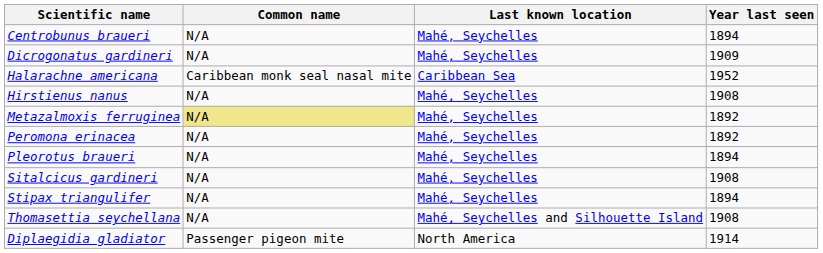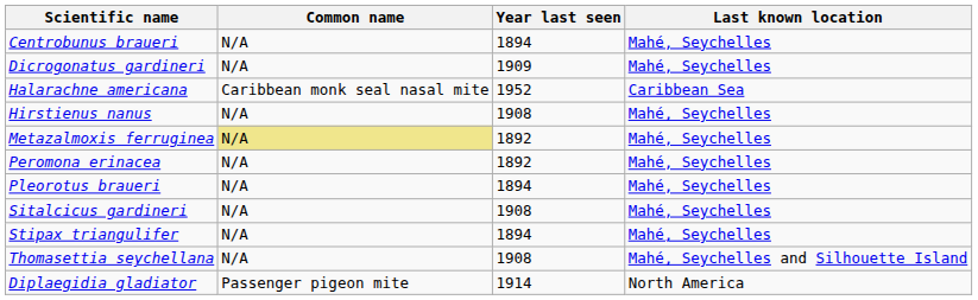 <table class="wikitable sortable">
 <tr>
 <th>Scientific name</th>
 <th>Common name</th>
+<th>Year last seen</th>
 <th>Last known location</th>
-<th>Year last seen</th>
 </tr>
 <tr>
 <td><em><a href='#'>Centrobunus braueri</a></em></td>
 <td>N/A</td>
+<td>1894</td>
 <td><a href='#'>Mahé, Seychelles</a></td>
-<td>1894</td>
 </tr>
 <tr>
 <td><em><a href='#'>Dicrogonatus gardineri</a></em></td>
 <td>N/A</td>
+<td>1909</td>
 <td><a href='#'>Mahé, Seychelles</a></td>
-<td>1909</td>
 </tr>
 <tr>
 <td><em><a href='#'>Halarachne americana</a></em></td>
 <td>Caribbean monk seal nasal mite</td>
+<td>1952</td>
 <td><a href='#'>Caribbean Sea</a></td>
-<td>1952</td>
 </tr>
 <tr>
 <td><em><a href='#'>Hirstienus nanus</a></em></td>
 <td>N/A</td>
+<td>1908</td>
 <td><a href='#'>Mahé, Seychelles</a></td>
-<td>1908</td>
 </tr>
 <tr>
 <td><em><a href='#'>Metazalmoxis ferruginea</a></em></td>
 <td style="background: khaki;">N/A</td>
+<td>1892</td>
 <td><a href='#'>Mahé, Seychelles</a></td>
-<td>1892</td>
 </tr>
 <tr>
 <td><em><a href='#'>Peromona erinacea</a></em></td>
 <td>N/A</td>
+<td>1892</td>
 <td><a href='#'>Mahé, Seychelles</a></td>
-<td>1892</td>
 </tr>
 <tr>
 <td><em><a href='#'>Pleorotus braueri</a></em></td>
 <td>N/A</td>
+<td>1894</td>
 <td><a href='#'>Mahé, Seychelles</a></td>
-<td>1894</td>
 </tr>
 <tr>
 <td><em><a href='#'>Sitalcicus gardineri</a></em></td>
 <td>N/A</td>
+<td>1908</td>
 <td><a href='#'>Mahé, Seychelles</a></td>
-<td>1908</td>
 </tr>
 <tr>
 <td><em><a href='#'>Stipax triangulifer</a></em></td>
 <td>N/A</td>
+<td>1894</td>
 <td><a href='#'>Mahé, Seychelles</a></td>
-<td>1894</td>
 </tr>
 <tr>
 <td><em><a href='#'>Thomasettia seychellana</a></em></td>
 <td>N/A</td>
+<td>1908</td>
 <td><a href='#'>Mahé, Seychelles</a> and <a href='#'>Silhouette Island</a></td>
-<td>1908</td>
 </tr>
 <tr>
 <td><em><a href='#'>Diplaegidia gladiator</a></em></td>
 <td>Passenger pigeon mite</td>
+<td>1914</td>
 <td>North America</td>
-<td>1914</td>
 </tr>
 </table>
